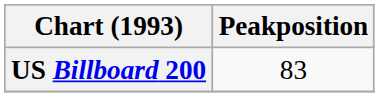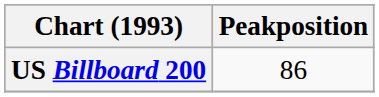 <table class="wikitable plainrowheaders">
 <tr>
 <th>Chart (1993)</th>
 <th>Peakposition</th>
 </tr>
 <tr>
 <th scope="row">US <a href='#'><em>Billboard</em> 200</a></th>
-<td align="center">83</td>
+<td align="center">86</td>
 </tr>
 <tr>
 </tr>
 </table>
